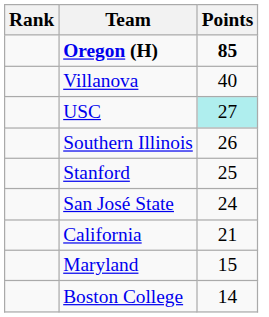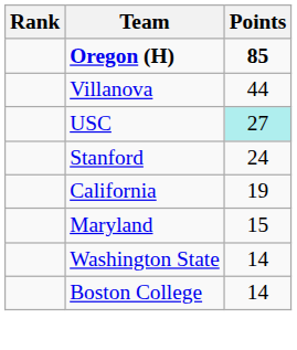 <table class="wikitable sortable" style="text-align:center">
 <tr>
 <th>Rank</th>
 <th>Team</th>
 <th>Points</th>
 </tr>
 <tr>
 <td></td>
 <td align="left"><strong><a href='#'>Oregon</a></strong> <strong>(H)</strong></td>
 <td><strong>85</strong></td>
 </tr>
 <tr>
 <td></td>
 <td align="left"><a href='#'>Villanova</a></td>
-<td>40</td>
+<td>44</td>
 </tr>
 <tr>
 <td></td>
 <td align="left"><a href='#'>USC</a></td>
 <td style="background: paleturquoise;">27</td>
 </tr>
 <tr>
 <td></td>
-<td align="left"><a href='#'>Southern Illinois</a></td>
-<td>26</td>
-</tr>
-<tr>
-<td></td>
 <td align="left"><a href='#'>Stanford</a></td>
-<td>25</td>
-</tr>
-<tr>
-<td></td>
-<td align="left"><a href='#'>San José State</a></td>
 <td>24</td>
 </tr>
 <tr>
 <td></td>
 <td align="left"><a href='#'>California</a></td>
-<td>21</td>
+<td>19</td>
 </tr>
 <tr>
 <td></td>
 <td align="left"><a href='#'>Maryland</a></td>
 <td>15</td>
 </tr>
 <tr>
 <td></td>
+<td align="left"><a href='#'>Washington State</a></td>
+<td>14</td>
+</tr>
+<tr>
+<td></td>
 <td align="left"><a href='#'>Boston College</a></td>
 <td>14</td>
 </tr>
 </table>
